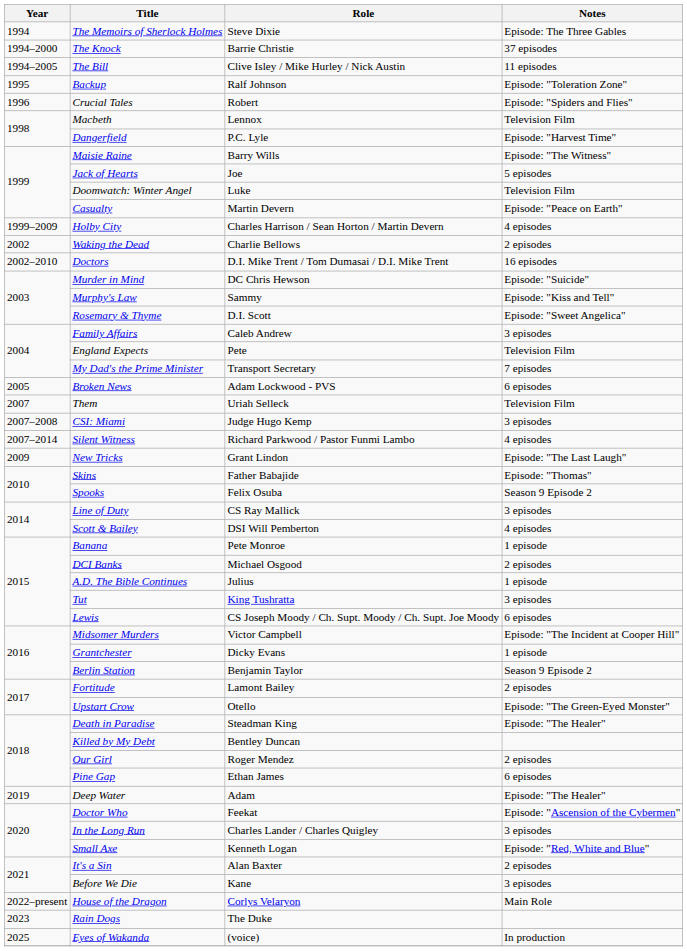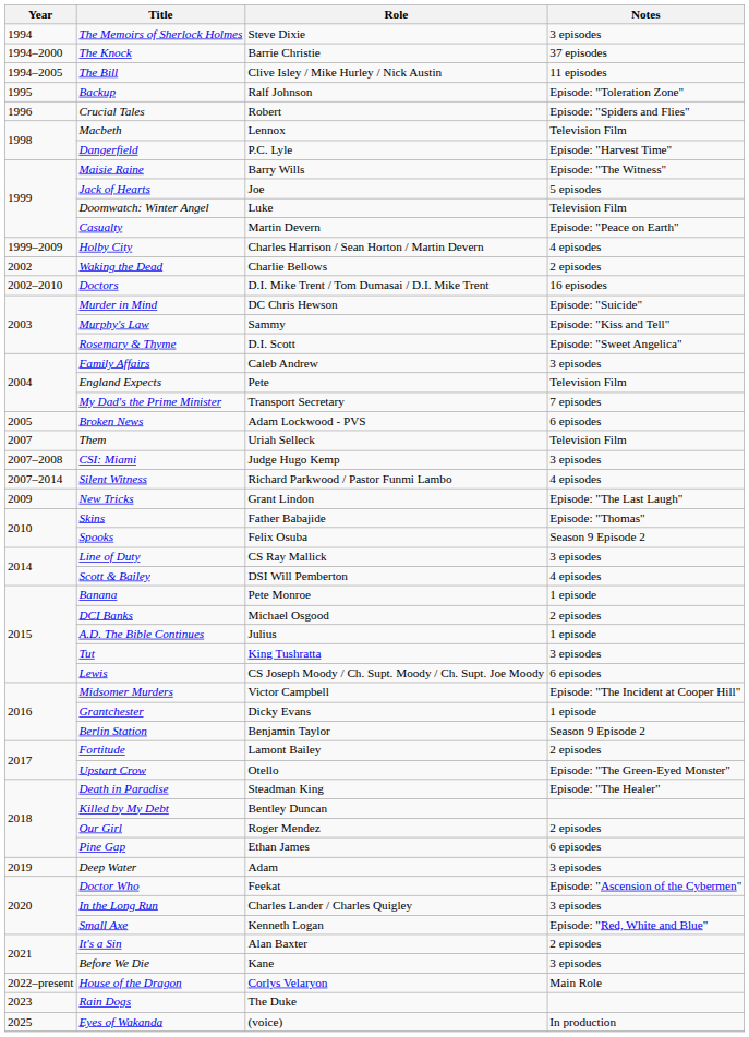 <table class="wikitable sortable">
 <tr>
 <th>Year</th>
 <th>Title</th>
 <th>Role</th>
 <th>Notes</th>
 </tr>
 <tr>
 <td>1994</td>
 <td><em><a href='#'>The Memoirs of Sherlock Holmes</a></em></td>
 <td>Steve Dixie</td>
-<td>Episode: The Three Gables</td>
+<td>3 episodes</td>
 </tr>
 <tr>
 <td>1994–2000</td>
 <td><em><a href='#'>The Knock</a></em></td>
 <td>Barrie Christie</td>
 <td>37 episodes</td>
 </tr>
 <tr>
 <td>1994–2005</td>
 <td><em><a href='#'>The Bill</a></em></td>
 <td>Clive Isley / Mike Hurley / Nick Austin</td>
 <td>11 episodes</td>
 </tr>
 <tr>
 <td>1995</td>
 <td><em><a href='#'>Backup</a></em></td>
 <td>Ralf Johnson</td>
 <td>Episode: "Toleration Zone"</td>
 </tr>
 <tr>
 <td>1996</td>
 <td><em>Crucial Tales</em></td>
 <td>Robert</td>
 <td>Episode: "Spiders and Flies"</td>
 </tr>
 <tr>
 <td rowspan="2">1998</td>
 <td><em>Macbeth</em></td>
 <td>Lennox</td>
 <td>Television Film</td>
 </tr>
 <tr>
 <td><em><a href='#'>Dangerfield</a></em></td>
 <td>P.C. Lyle</td>
 <td>Episode: "Harvest Time"</td>
 </tr>
 <tr>
 <td rowspan="4">1999</td>
 <td><em><a href='#'>Maisie Raine</a></em></td>
 <td>Barry Wills</td>
 <td>Episode: "The Witness"</td>
 </tr>
 <tr>
 <td><em><a href='#'>Jack of Hearts</a></em></td>
 <td>Joe</td>
 <td>5 episodes</td>
 </tr>
 <tr>
 <td><em>Doomwatch: Winter Angel</em></td>
 <td>Luke</td>
 <td>Television Film</td>
 </tr>
 <tr>
 <td><em><a href='#'>Casualty</a></em></td>
 <td>Martin Devern</td>
 <td>Episode: "Peace on Earth"</td>
 </tr>
 <tr>
 <td>1999–2009</td>
 <td><em><a href='#'>Holby City</a></em></td>
 <td>Charles Harrison / Sean Horton / Martin Devern</td>
 <td>4 episodes</td>
 </tr>
 <tr>
 <td>2002</td>
 <td><em><a href='#'>Waking the Dead</a></em></td>
 <td>Charlie Bellows</td>
 <td>2 episodes</td>
 </tr>
 <tr>
 <td>2002–2010</td>
 <td><em><a href='#'>Doctors</a></em></td>
 <td>D.I. Mike Trent / Tom Dumasai / D.I. Mike Trent</td>
 <td>16 episodes</td>
 </tr>
 <tr>
 <td rowspan="3">2003</td>
 <td><em><a href='#'>Murder in Mind</a></em></td>
 <td>DC Chris Hewson</td>
 <td>Episode: "Suicide"</td>
 </tr>
 <tr>
 <td><em><a href='#'>Murphy's Law</a></em></td>
 <td>Sammy</td>
 <td>Episode: "Kiss and Tell"</td>
 </tr>
 <tr>
 <td><em><a href='#'>Rosemary & Thyme</a></em></td>
 <td>D.I. Scott</td>
 <td>Episode: "Sweet Angelica"</td>
 </tr>
 <tr>
 <td rowspan="3">2004</td>
 <td><em><a href='#'>Family Affairs</a></em></td>
 <td>Caleb Andrew</td>
 <td>3 episodes</td>
 </tr>
 <tr>
 <td><em>England Expects</em></td>
 <td>Pete</td>
 <td>Television Film</td>
 </tr>
 <tr>
 <td><em><a href='#'>My Dad's the Prime Minister</a></em></td>
 <td>Transport Secretary</td>
 <td>7 episodes</td>
 </tr>
 <tr>
 <td>2005</td>
 <td><em><a href='#'>Broken News</a></em></td>
 <td>Adam Lockwood - PVS</td>
 <td>6 episodes</td>
 </tr>
 <tr>
 <td>2007</td>
 <td><em>Them</em></td>
 <td>Uriah Selleck</td>
 <td>Television Film</td>
 </tr>
 <tr>
 <td>2007–2008</td>
 <td><em><a href='#'>CSI: Miami</a></em></td>
 <td>Judge Hugo Kemp</td>
 <td>3 episodes</td>
 </tr>
 <tr>
 <td>2007–2014</td>
 <td><em><a href='#'>Silent Witness</a></em></td>
 <td>Richard Parkwood / Pastor Funmi Lambo</td>
 <td>4 episodes</td>
 </tr>
 <tr>
 <td>2009</td>
 <td><em><a href='#'>New Tricks</a></em></td>
 <td>Grant Lindon</td>
 <td>Episode: "The Last Laugh"</td>
 </tr>
 <tr>
 <td rowspan="2">2010</td>
 <td><em><a href='#'>Skins</a></em></td>
 <td>Father Babajide</td>
 <td>Episode: "Thomas"</td>
 </tr>
 <tr>
 <td><em><a href='#'>Spooks</a></em></td>
 <td>Felix Osuba</td>
 <td>Season 9 Episode 2</td>
 </tr>
 <tr>
 <td rowspan="2">2014</td>
 <td><em><a href='#'>Line of Duty</a></em></td>
 <td>CS Ray Mallick</td>
 <td>3 episodes</td>
 </tr>
 <tr>
 <td><em><a href='#'>Scott & Bailey</a></em></td>
 <td>DSI Will Pemberton</td>
 <td>4 episodes</td>
 </tr>
 <tr>
 <td rowspan="5">2015</td>
 <td><em><a href='#'>Banana</a></em></td>
 <td>Pete Monroe</td>
 <td>1 episode</td>
 </tr>
 <tr>
 <td><em><a href='#'>DCI Banks</a></em></td>
 <td>Michael Osgood</td>
 <td>2 episodes</td>
 </tr>
 <tr>
 <td><em><a href='#'>A.D. The Bible Continues</a></em></td>
 <td>Julius</td>
 <td>1 episode</td>
 </tr>
 <tr>
 <td><em><a href='#'>Tut</a></em></td>
 <td><a href='#'>King Tushratta</a></td>
 <td>3 episodes</td>
 </tr>
 <tr>
 <td><em><a href='#'>Lewis</a></em></td>
 <td>CS Joseph Moody / Ch. Supt. Moody / Ch. Supt. Joe Moody</td>
 <td>6 episodes</td>
 </tr>
 <tr>
 <td rowspan="3">2016</td>
 <td><em><a href='#'>Midsomer Murders</a></em></td>
 <td>Victor Campbell</td>
 <td>Episode: "The Incident at Cooper Hill"</td>
 </tr>
 <tr>
 <td><em><a href='#'>Grantchester</a></em></td>
 <td>Dicky Evans</td>
 <td>1 episode</td>
 </tr>
 <tr>
 <td><em><a href='#'>Berlin Station</a></em></td>
 <td>Benjamin Taylor</td>
 <td>Season 9 Episode 2</td>
 </tr>
 <tr>
 <td rowspan="2">2017</td>
 <td><em><a href='#'>Fortitude</a></em></td>
 <td>Lamont Bailey</td>
 <td>2 episodes</td>
 </tr>
 <tr>
 <td><em><a href='#'>Upstart Crow</a></em></td>
 <td>Otello</td>
 <td>Episode: "The Green-Eyed Monster"</td>
 </tr>
 <tr>
 <td rowspan="4">2018</td>
 <td><em><a href='#'>Death in Paradise</a></em></td>
 <td>Steadman King</td>
 <td>Episode: "The Healer"</td>
 </tr>
 <tr>
 <td><em><a href='#'>Killed by My Debt</a></em></td>
 <td>Bentley Duncan</td>
 <td></td>
 </tr>
 <tr>
 <td><em><a href='#'>Our Girl</a></em></td>
 <td>Roger Mendez</td>
 <td>2 episodes</td>
 </tr>
 <tr>
 <td><em><a href='#'>Pine Gap</a></em></td>
 <td>Ethan James</td>
 <td>6 episodes</td>
 </tr>
 <tr>
 <td>2019</td>
 <td><em>Deep Water</em></td>
 <td>Adam</td>
-<td>Episode: "The Healer"</td>
+<td>3 episodes</td>
 </tr>
 <tr>
 <td rowspan="3">2020</td>
 <td><em><a href='#'>Doctor Who</a></em></td>
 <td>Feekat</td>
 <td>Episode: "<a href='#'>Ascension of the Cybermen</a>"</td>
 </tr>
 <tr>
 <td><em><a href='#'>In the Long Run</a></em></td>
 <td>Charles Lander / Charles Quigley</td>
 <td>3 episodes</td>
 </tr>
 <tr>
 <td><em><a href='#'>Small Axe</a></em></td>
 <td>Kenneth Logan</td>
 <td>Episode: "<a href='#'>Red, White and Blue</a>"</td>
 </tr>
 <tr>
 <td rowspan="2">2021</td>
 <td><em><a href='#'>It's a Sin</a></em></td>
 <td>Alan Baxter</td>
 <td>2 episodes</td>
 </tr>
 <tr>
 <td><em>Before We Die</em></td>
 <td>Kane</td>
 <td>3 episodes</td>
 </tr>
 <tr>
 <td>2022–present</td>
 <td><em><a href='#'>House of the Dragon</a></em></td>
 <td><a href='#'>Corlys Velaryon</a></td>
 <td>Main Role</td>
 </tr>
 <tr>
 <td>2023</td>
 <td><em><a href='#'>Rain Dogs</a></em></td>
 <td>The Duke</td>
 <td></td>
 </tr>
 <tr>
 <td>2025</td>
 <td><em><a href='#'>Eyes of Wakanda</a></em></td>
 <td> (voice)</td>
 <td>In production</td>
 </tr>
 <tr>
 </tr>
 </table>
